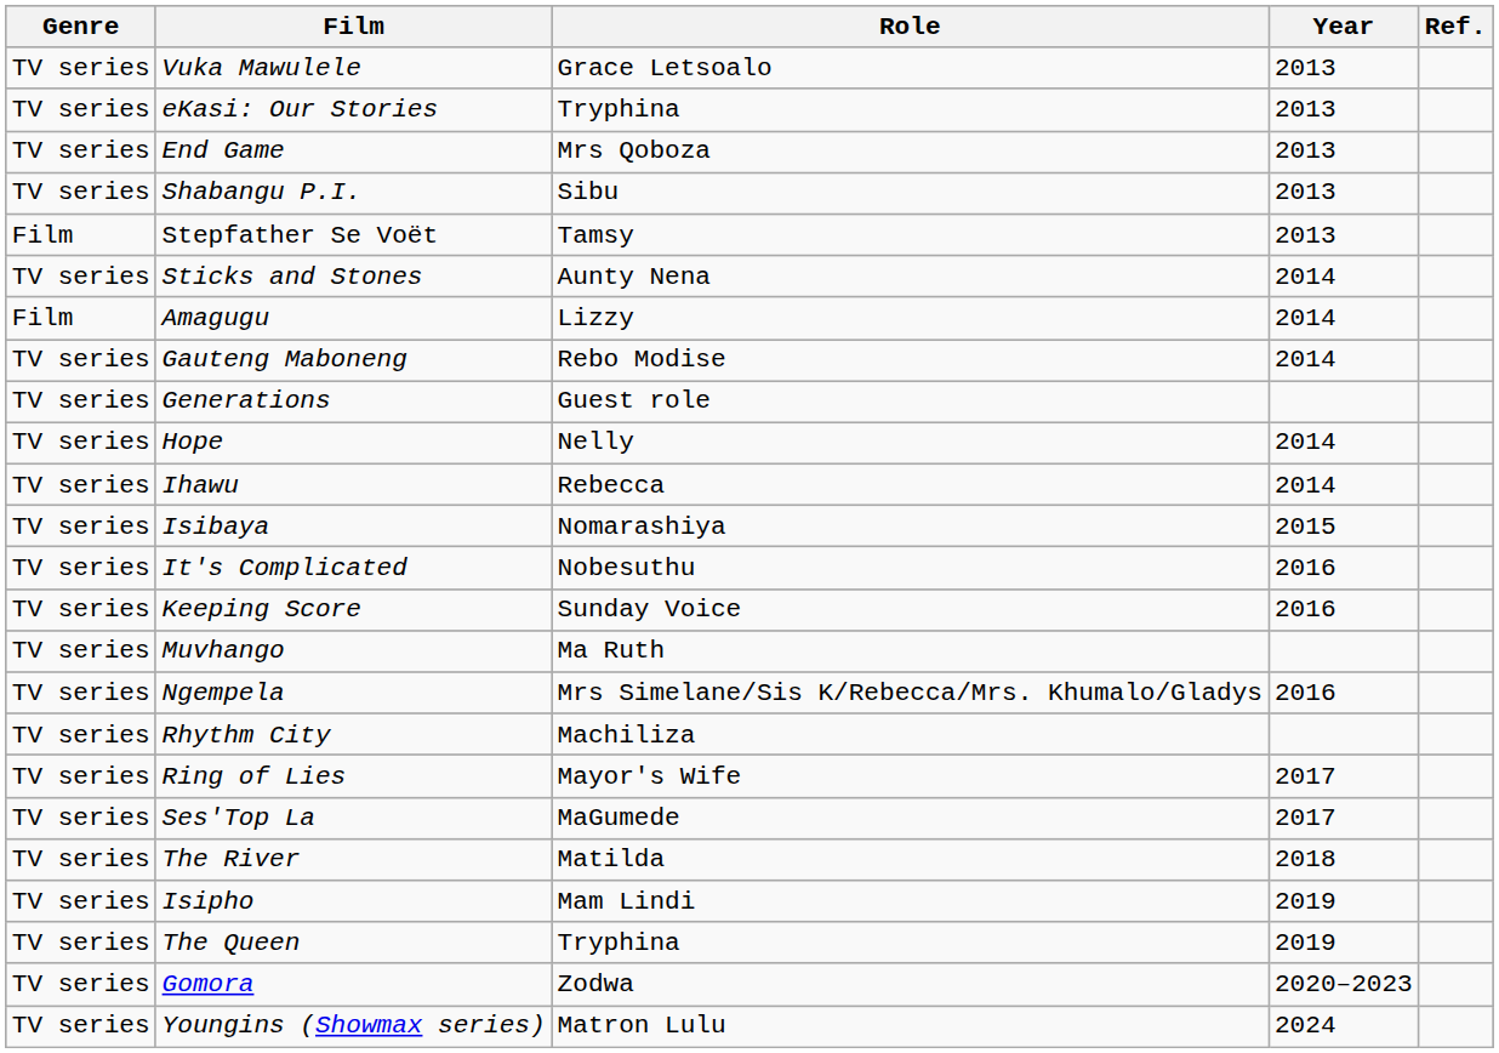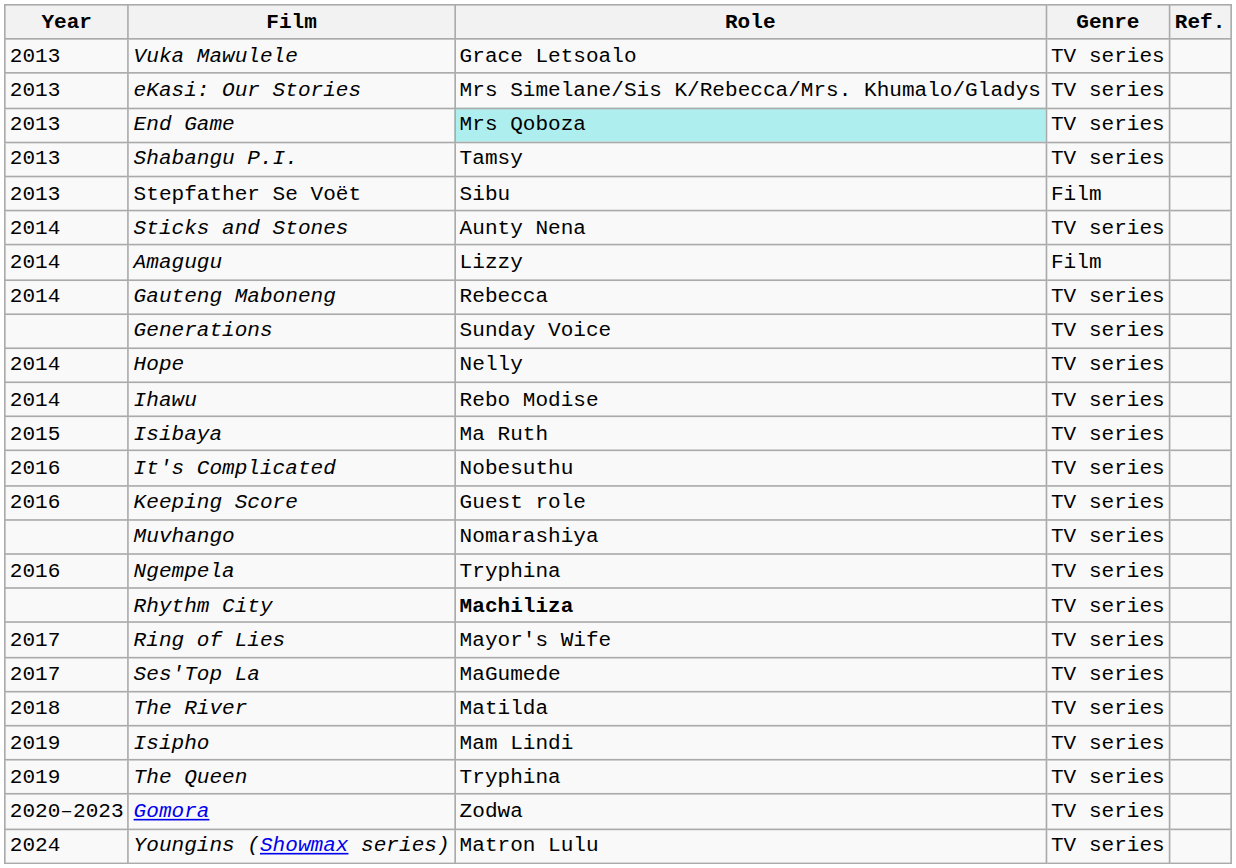 <table class="wikitable">
 <tr>
-<th>Genre</th>
+<th>Year</th>
 <th>Film</th>
 <th>Role</th>
-<th>Year</th>
+<th>Genre</th>
 <th>Ref.</th>
 </tr>
 <tr>
-<td>TV series</td>
+<td>2013</td>
 <td><em>Vuka Mawulele</em></td>
 <td>Grace Letsoalo</td>
-<td>2013</td>
+<td>TV series</td>
 <td></td>
 </tr>
 <tr>
+<td>2013</td>
+<td><em>eKasi: Our Stories</em></td>
+<td>Mrs Simelane/Sis K/Rebecca/Mrs. Khumalo/Gladys</td>
 <td>TV series</td>
-<td><em>eKasi: Our Stories</em></td>
-<td>Tryphina</td>
-<td>2013</td>
 <td></td>
 </tr>
 <tr>
+<td>2013</td>
+<td><em>End Game</em></td>
+<td style="background: paleturquoise;">Mrs Qoboza</td>
 <td>TV series</td>
-<td><em>End Game</em></td>
-<td>Mrs Qoboza</td>
-<td>2013</td>
 <td></td>
 </tr>
 <tr>
+<td>2013</td>
+<td><em>Shabangu P.I.</em></td>
+<td>Tamsy</td>
 <td>TV series</td>
-<td><em>Shabangu P.I.</em></td>
-<td>Sibu</td>
-<td>2013</td>
 <td></td>
 </tr>
 <tr>
+<td>2013</td>
+<td>Stepfather Se Voët</td>
+<td>Sibu</td>
 <td>Film</td>
-<td>Stepfather Se Voët</td>
-<td>Tamsy</td>
-<td>2013</td>
 <td></td>
 </tr>
 <tr>
-<td>TV series</td>
+<td>2014</td>
 <td><em>Sticks and Stones</em></td>
 <td>Aunty Nena</td>
-<td>2014</td>
+<td>TV series</td>
 <td></td>
 </tr>
 <tr>
-<td>Film</td>
+<td>2014</td>
 <td><em>Amagugu</em></td>
 <td>Lizzy</td>
-<td>2014</td>
+<td>Film</td>
 <td></td>
 </tr>
 <tr>
+<td>2014</td>
+<td><em>Gauteng Maboneng</em></td>
+<td>Rebecca</td>
 <td>TV series</td>
-<td><em>Gauteng Maboneng</em></td>
-<td>Rebo Modise</td>
-<td>2014</td>
 <td></td>
 </tr>
 <tr>
+<td></td>
+<td><em>Generations</em></td>
+<td>Sunday Voice</td>
 <td>TV series</td>
-<td><em>Generations</em></td>
-<td>Guest role</td>
-<td></td>
 <td></td>
 </tr>
 <tr>
-<td>TV series</td>
+<td>2014</td>
 <td><em>Hope</em></td>
 <td>Nelly</td>
-<td>2014</td>
+<td>TV series</td>
 <td></td>
 </tr>
 <tr>
+<td>2014</td>
+<td><em>Ihawu</em></td>
+<td>Rebo Modise</td>
 <td>TV series</td>
-<td><em>Ihawu</em></td>
-<td>Rebecca</td>
-<td>2014</td>
 <td></td>
 </tr>
 <tr>
+<td>2015</td>
+<td><em>Isibaya</em></td>
+<td>Ma Ruth</td>
 <td>TV series</td>
-<td><em>Isibaya</em></td>
-<td>Nomarashiya</td>
-<td>2015</td>
 <td></td>
 </tr>
 <tr>
-<td>TV series</td>
+<td>2016</td>
 <td><em>It's Complicated</em></td>
 <td>Nobesuthu</td>
-<td>2016</td>
+<td>TV series</td>
 <td></td>
 </tr>
 <tr>
+<td>2016</td>
+<td><em>Keeping Score</em></td>
+<td>Guest role</td>
 <td>TV series</td>
-<td><em>Keeping Score</em></td>
-<td>Sunday Voice</td>
-<td>2016</td>
 <td></td>
 </tr>
 <tr>
+<td></td>
+<td><em>Muvhango</em></td>
+<td>Nomarashiya</td>
 <td>TV series</td>
-<td><em>Muvhango</em></td>
-<td>Ma Ruth</td>
-<td></td>
 <td></td>
 </tr>
 <tr>
+<td>2016</td>
+<td><em>Ngempela</em></td>
+<td>Tryphina</td>
 <td>TV series</td>
-<td><em>Ngempela</em></td>
-<td>Mrs Simelane/Sis K/Rebecca/Mrs. Khumalo/Gladys</td>
-<td>2016</td>
 <td></td>
 </tr>
 <tr>
+<td></td>
+<td><em>Rhythm City</em></td>
+<td><strong>Machiliza</strong></td>
 <td>TV series</td>
-<td><em>Rhythm City</em></td>
-<td>Machiliza</td>
-<td></td>
 <td></td>
 </tr>
 <tr>
-<td>TV series</td>
+<td>2017</td>
 <td><em>Ring of Lies</em></td>
 <td>Mayor's Wife</td>
-<td>2017</td>
+<td>TV series</td>
 <td></td>
 </tr>
 <tr>
-<td>TV series</td>
+<td>2017</td>
 <td><em>Ses'Top La</em></td>
 <td>MaGumede</td>
-<td>2017</td>
+<td>TV series</td>
 <td></td>
 </tr>
 <tr>
-<td>TV series</td>
+<td>2018</td>
 <td><em>The River</em></td>
 <td>Matilda</td>
-<td>2018</td>
+<td>TV series</td>
 <td></td>
 </tr>
 <tr>
-<td>TV series</td>
+<td>2019</td>
 <td><em>Isipho</em></td>
 <td>Mam Lindi</td>
-<td>2019</td>
+<td>TV series</td>
 <td></td>
 </tr>
 <tr>
-<td>TV series</td>
+<td>2019</td>
 <td><em>The Queen</em></td>
 <td>Tryphina</td>
-<td>2019</td>
+<td>TV series</td>
 <td></td>
 </tr>
 <tr>
-<td>TV series</td>
+<td>2020–2023</td>
 <td><em><a href='#'>Gomora</a></em></td>
 <td>Zodwa</td>
-<td>2020–2023</td>
+<td>TV series</td>
 <td></td>
 </tr>
 <tr>
-<td>TV series</td>
+<td>2024</td>
 <td><em>Youngins (<a href='#'>Showmax</a> series)</em></td>
 <td>Matron Lulu</td>
-<td>2024</td>
+<td>TV series</td>
 <td></td>
 </tr>
 </table>
